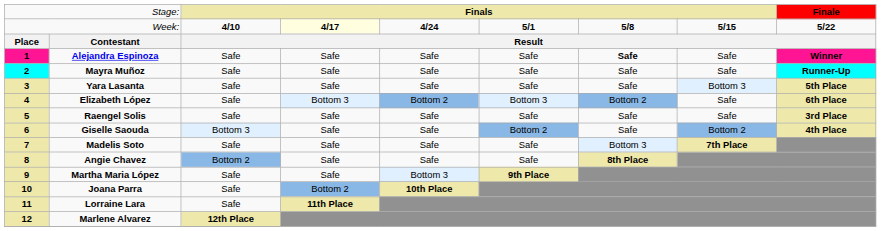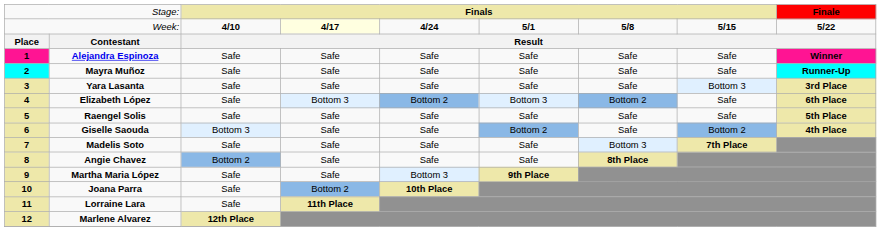 <table class="wikitable" style="margin:1em auto; text-align:center;  font-size:85%">
 <tr>
 <td colspan=2  align="right"><em>Stage:</em></td>
 <td colspan="6"  bgcolor="palegoldenrod" align="Center"><strong>Finals</strong></td>
 <td colspan="1"  bgcolor="Red" align="Center"><strong>Finale</strong></td>
 </tr>
 <tr>
 <td colspan="2"  align="right"><em>Week:</em></td>
 <td align="center" width=6%><strong>4/10</strong></td>
 <td align="center" width=6% style="background: lightyellow;"><strong>4/17 </strong></td>
 <td align="center" width=6%><strong>4/24</strong></td>
 <td align="center" width=6%><strong>5/1</strong></td>
 <td align="center" width=6%><strong>5/8</strong></td>
 <td align="center" width=6%><strong>5/15</strong></td>
 <td align="center" width=6%><strong>5/22</strong></td>
 </tr>
 <tr>
 <th width="2%">Place</th>
 <th colspan="1"  align="center">Contestant</th>
 <th colspan="7"  align="center">Result</th>
 </tr>
 <tr>
 <td bgcolor="deeppink"  align="center"><strong>1</strong></td>
 <td width="8%"><strong><a href='#'>Alejandra Espinoza</a></strong></td>
 <td>Safe</td>
 <td>Safe</td>
 <td>Safe</td>
 <td>Safe</td>
-<td><strong>Safe</strong></td>
+<td>Safe</td>
 <td>Safe</td>
 <td bgcolor="deeppink"  align="center"><strong>Winner</strong></td>
 </tr>
 <tr>
 <td bgcolor="cyan"  align="center"><strong>2</strong></td>
 <td><strong>Mayra Muñoz</strong></td>
 <td>Safe</td>
 <td>Safe</td>
 <td>Safe</td>
 <td>Safe</td>
 <td>Safe</td>
 <td>Safe</td>
 <td bgcolor="cyan"  align="center"><strong>Runner-Up</strong></td>
 </tr>
 <tr>
 <td bgcolor="palegoldenrod"  align="center"><strong>3</strong></td>
 <td><strong>Yara Lasanta</strong></td>
 <td>Safe</td>
 <td>Safe</td>
 <td>Safe</td>
 <td>Safe</td>
 <td>Safe</td>
 <td bgcolor="#E0F0FF">Bottom 3</td>
-<td bgcolor="#EEE8AA"  align="center"><strong>5th Place</strong></td>
+<td bgcolor="#EEE8AA"  align="center"><strong>3rd Place</strong></td>
 </tr>
 <tr>
 <td bgcolor="palegoldenrod"  align="center"><strong>4</strong></td>
 <td><strong>Elizabeth López</strong></td>
 <td>Safe</td>
 <td bgcolor="#E0F0FF">Bottom 3</td>
 <td bgcolor="#8AB8E6">Bottom 2</td>
 <td bgcolor="#E0F0FF">Bottom 3</td>
 <td bgcolor="#8AB8E6">Bottom 2</td>
 <td>Safe</td>
 <td bgcolor="#EEE8AA"  align="center"><strong>6th Place</strong></td>
 </tr>
 <tr>
 <td bgcolor="palegoldenrod"  align="center"><strong>5</strong></td>
 <td><strong>Raengel Solis</strong></td>
 <td>Safe</td>
 <td>Safe</td>
 <td>Safe</td>
 <td>Safe</td>
 <td>Safe</td>
 <td>Safe</td>
-<td bgcolor="#EEE8AA"  align="center"><strong>3rd Place</strong></td>
+<td bgcolor="#EEE8AA"  align="center"><strong>5th Place</strong></td>
 </tr>
 <tr>
 <td bgcolor="palegoldenrod"  align="center"><strong>6</strong></td>
 <td><strong>Giselle Saouda</strong></td>
 <td bgcolor="#E0F0FF">Bottom 3</td>
 <td>Safe</td>
 <td>Safe</td>
 <td bgcolor="#8AB8E6">Bottom 2</td>
 <td>Safe</td>
 <td bgcolor="#8AB8E6">Bottom 2</td>
 <td bgcolor="#EEE8AA"  align="center"><strong>4th Place</strong></td>
 </tr>
 <tr>
 <td align="center"  bgcolor="palegoldenrod"><strong>7</strong></td>
 <td><strong>Madelis Soto</strong></td>
 <td>Safe</td>
 <td>Safe</td>
 <td>Safe</td>
 <td>Safe</td>
 <td bgcolor="#E0F0FF">Bottom 3</td>
 <td bgcolor="#EEE8AA"  align="center"><strong>7th Place</strong></td>
 <td style="background:#919191"  colspan=1></td>
 </tr>
 <tr>
 <td align="center"  bgcolor="palegoldenrod"><strong>8</strong></td>
 <td><strong>Angie Chavez</strong></td>
 <td bgcolor="#8AB8E6">Bottom 2</td>
 <td>Safe</td>
 <td>Safe</td>
 <td>Safe</td>
 <td bgcolor="#EEE8AA"  align="center"><strong>8th Place</strong></td>
 <td style="background:#919191"  colspan=2></td>
 </tr>
 <tr>
 <td align="center"  bgcolor="palegoldenrod"><strong>9</strong></td>
 <td><strong>Martha Maria López</strong></td>
 <td>Safe</td>
 <td>Safe</td>
 <td bgcolor="#E0F0FF">Bottom 3</td>
 <td bgcolor="#EEE8AA"  align="center"><strong>9th Place</strong></td>
 <td style="background:#919191"  colspan=3></td>
 </tr>
 <tr>
 <td align="center"  bgcolor="palegoldenrod"><strong>10</strong></td>
 <td><strong>Joana Parra</strong></td>
 <td>Safe</td>
 <td bgcolor="#8AB8E6">Bottom 2</td>
 <td bgcolor="#EEE8AA"  align="center"><strong>10th Place</strong></td>
 <td style="background:#919191"  colspan=4></td>
 </tr>
 <tr>
 <td align="center"  bgcolor="palegoldenrod"><strong>11</strong></td>
 <td><strong>Lorraine Lara</strong></td>
 <td>Safe</td>
 <td bgcolor="#EEE8AA"  align="center"><strong>11th Place</strong></td>
 <td style="background:#919191"  colspan=5></td>
 </tr>
 <tr>
 <td align="center"  bgcolor="palegoldenrod"><strong>12</strong></td>
 <td><strong>Marlene Alvarez</strong></td>
 <td bgcolor="#EEE8AA"  align="center"><strong>12th Place</strong></td>
 <td style="background:#919191"  colspan=6></td>
 </tr>
 <tr>
 </tr>
 </table>
